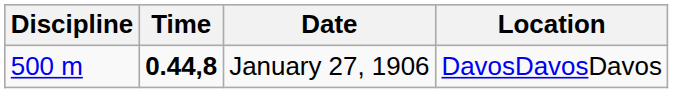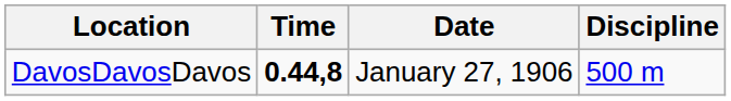 <table class='wikitable'>
 <tr>
-<th>Discipline</th>
+<th>Location</th>
 <th>Time</th>
 <th>Date</th>
-<th>Location</th>
+<th>Discipline</th>
 </tr>
 <tr>
-<td><a href='#'>500 m</a></td>
+<td align=left> <a href='#'>DavosDavos</a>Davos</td>
 <td><strong>0.44,8</strong></td>
 <td>January 27, 1906</td>
-<td align=left> <a href='#'>DavosDavos</a>Davos</td>
+<td><a href='#'>500 m</a></td>
 </tr>
 </table>
